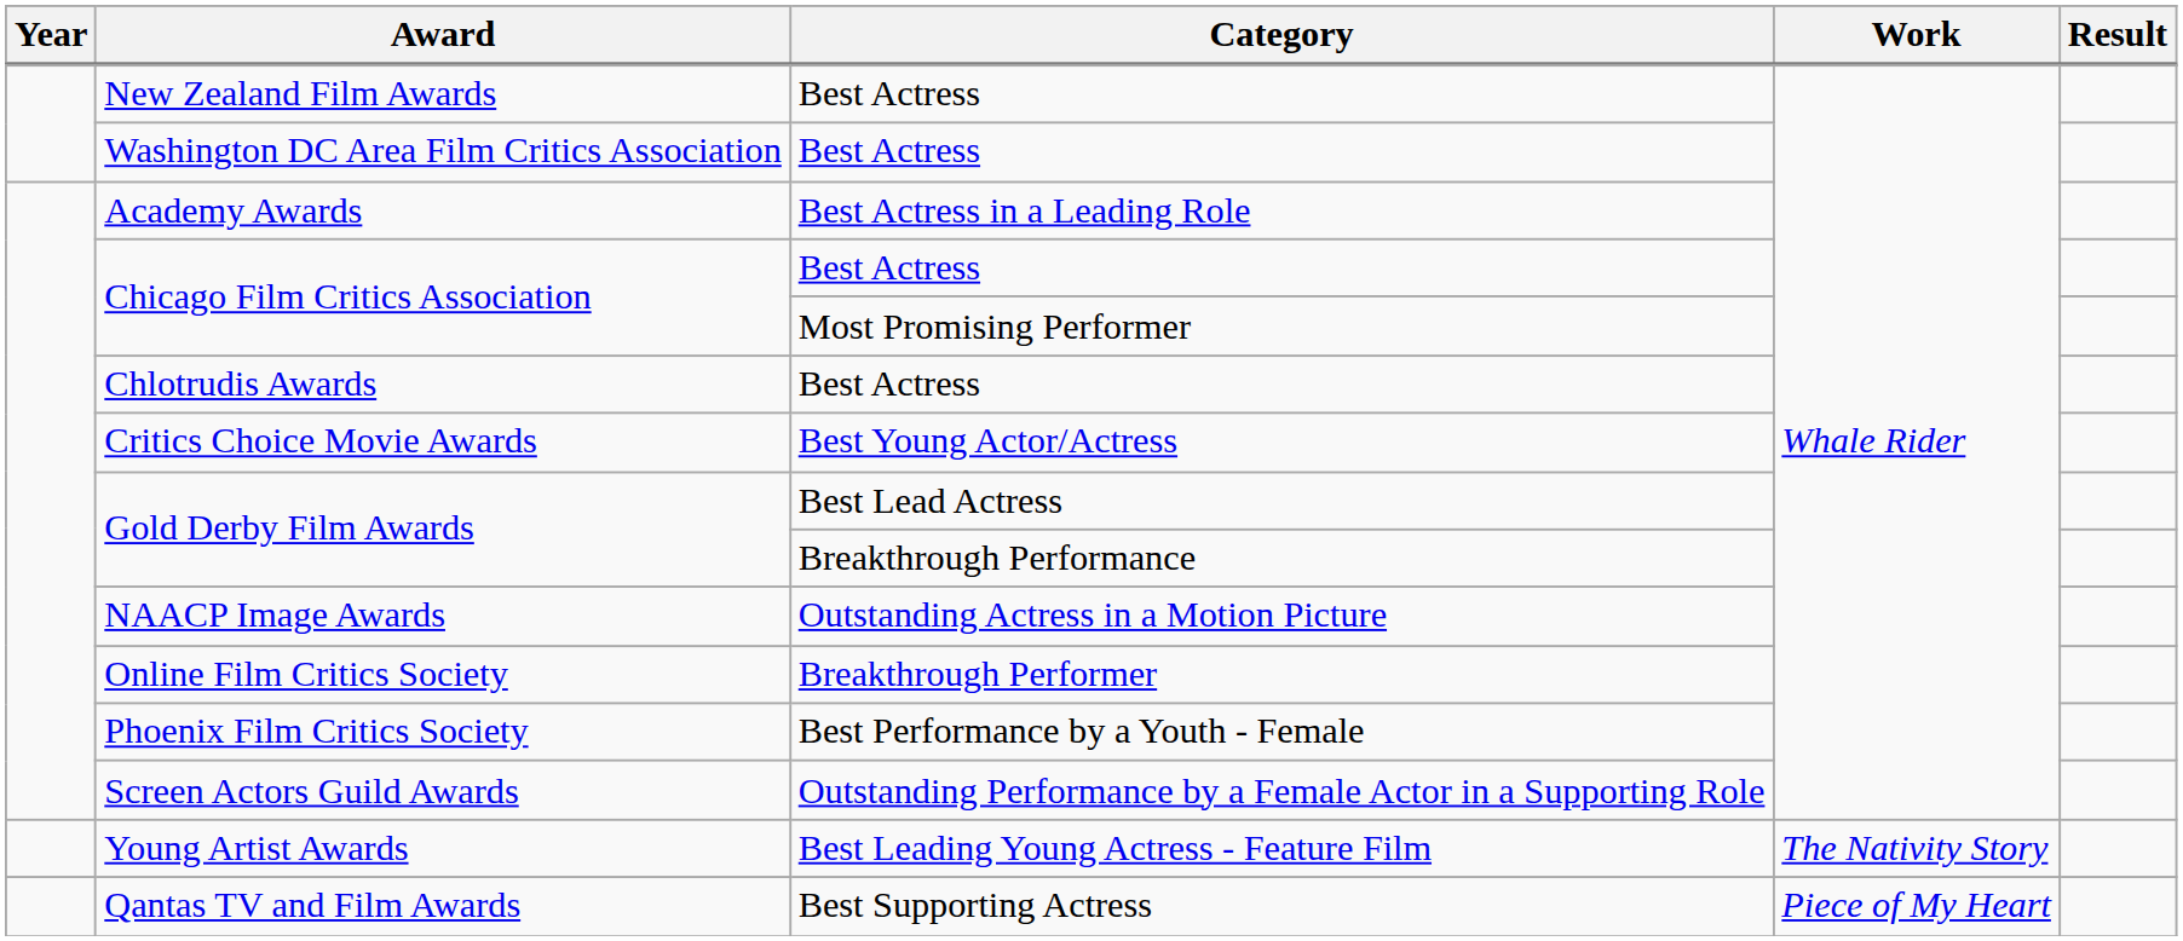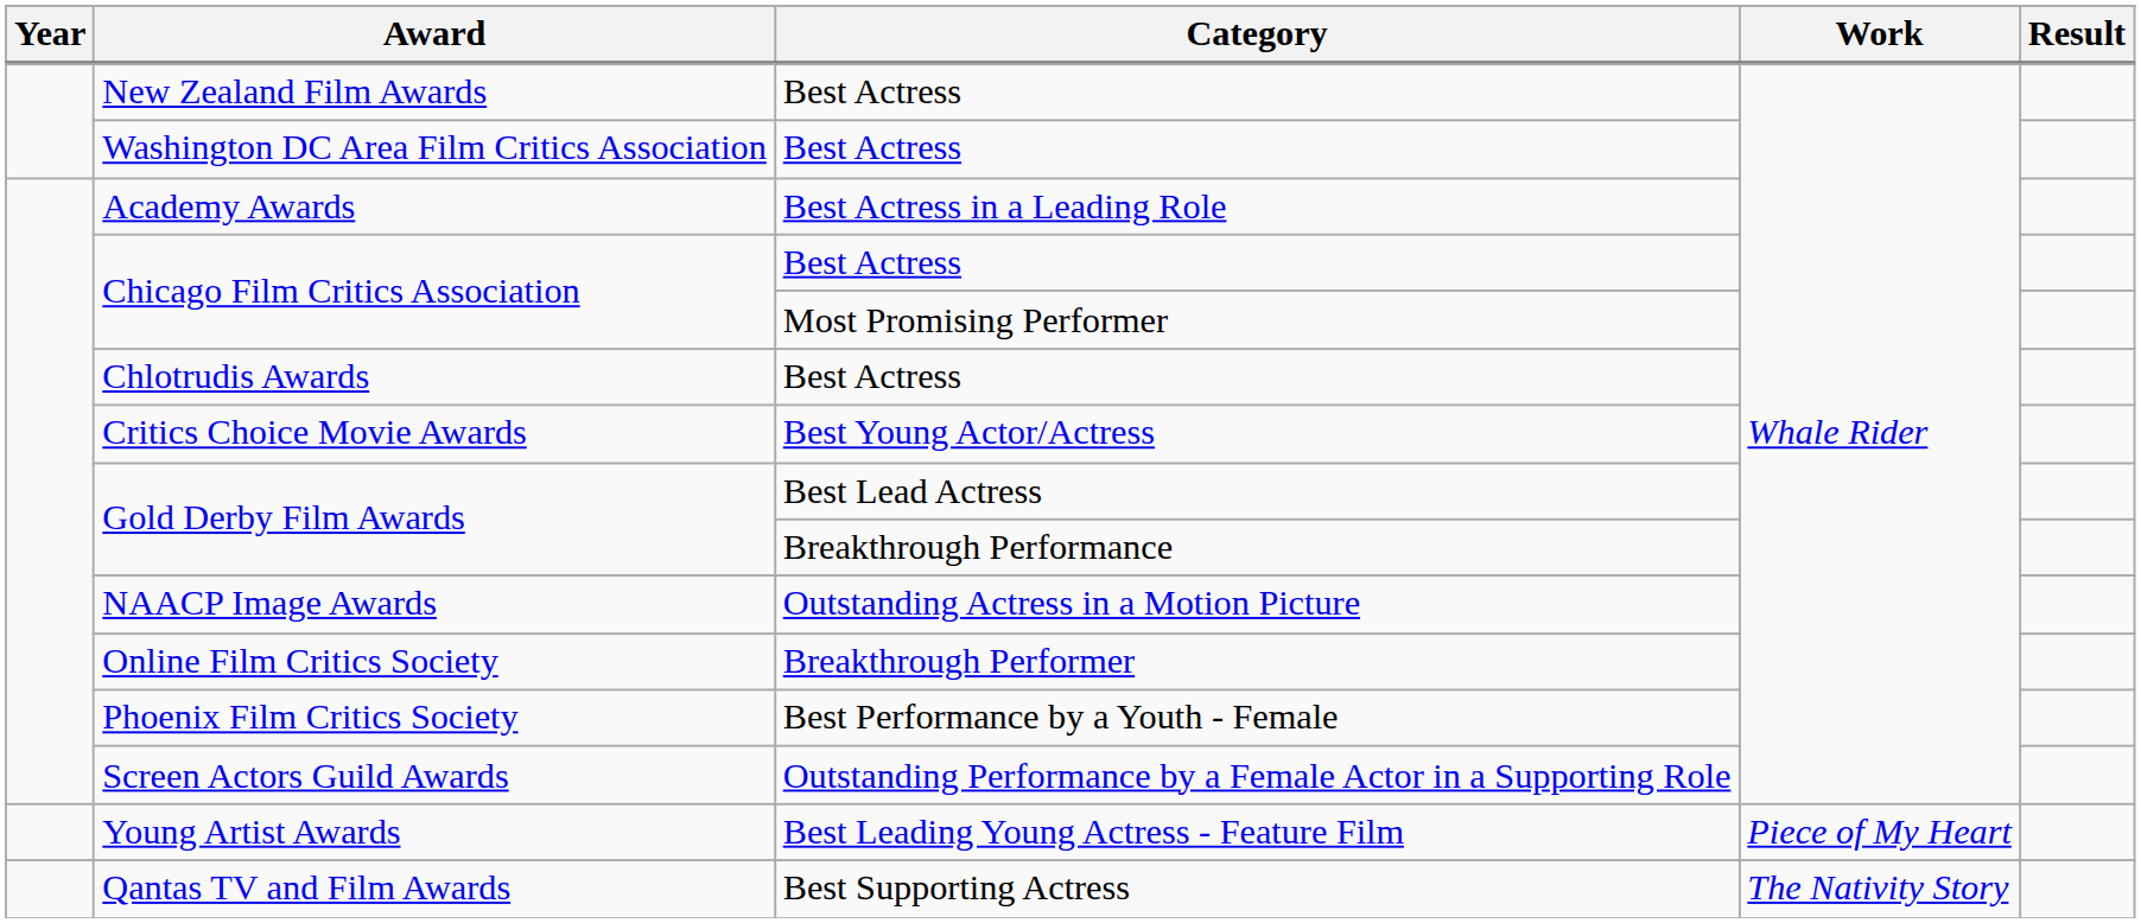 <table class="wikitable sortable">
 <tr>
 <th>Year</th>
 <th>Award</th>
 <th>Category</th>
 <th>Work</th>
 <th>Result</th>
 </tr>
 <tr style="border-top:2px solid gray;">
 </tr>
 <tr>
 <td rowspan="2"></td>
 <td><a href='#'>New Zealand Film Awards</a></td>
 <td>Best Actress</td>
 <td rowspan=13><em><a href='#'>Whale Rider</a></em></td>
 <td></td>
 </tr>
 <tr>
 <td><a href='#'>Washington DC Area Film Critics Association</a></td>
 <td><a href='#'>Best Actress</a></td>
 <td></td>
 </tr>
 <tr>
 <td rowspan="11"></td>
 <td><a href='#'>Academy Awards</a></td>
 <td><a href='#'>Best Actress in a Leading Role</a></td>
 <td></td>
 </tr>
 <tr>
 <td rowspan=2><a href='#'>Chicago Film Critics Association</a></td>
 <td><a href='#'>Best Actress</a></td>
 <td></td>
 </tr>
 <tr>
 <td>Most Promising Performer</td>
 <td></td>
 </tr>
 <tr>
 <td><a href='#'>Chlotrudis Awards</a></td>
 <td>Best Actress</td>
 <td></td>
 </tr>
 <tr>
 <td><a href='#'>Critics Choice Movie Awards</a></td>
 <td><a href='#'>Best Young Actor/Actress</a></td>
 <td></td>
 </tr>
 <tr>
 <td rowspan=2><a href='#'>Gold Derby Film Awards</a></td>
 <td>Best Lead Actress</td>
 <td></td>
 </tr>
 <tr>
 <td>Breakthrough Performance</td>
 <td></td>
 </tr>
 <tr>
 <td><a href='#'>NAACP Image Awards</a></td>
 <td><a href='#'>Outstanding Actress in a Motion Picture</a></td>
 <td></td>
 </tr>
 <tr>
 <td><a href='#'>Online Film Critics Society</a></td>
 <td><a href='#'>Breakthrough Performer</a></td>
 <td></td>
 </tr>
 <tr>
 <td><a href='#'>Phoenix Film Critics Society</a></td>
 <td>Best Performance by a Youth - Female</td>
 <td></td>
 </tr>
 <tr>
 <td><a href='#'>Screen Actors Guild Awards</a></td>
 <td><a href='#'>Outstanding Performance by a Female Actor in a Supporting Role</a></td>
 <td></td>
 </tr>
 <tr>
 <td></td>
 <td><a href='#'>Young Artist Awards</a></td>
 <td><a href='#'>Best Leading Young Actress - Feature Film</a></td>
-<td><em><a href='#'>The Nativity Story</a></em></td>
+<td><em><a href='#'>Piece of My Heart</a></em></td>
 <td></td>
 </tr>
 <tr>
 <td></td>
 <td><a href='#'>Qantas TV and Film Awards</a></td>
 <td>Best Supporting Actress</td>
-<td><em><a href='#'>Piece of My Heart</a></em></td>
+<td><em><a href='#'>The Nativity Story</a></em></td>
 <td></td>
 </tr>
 </table>
